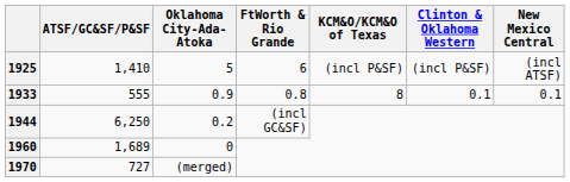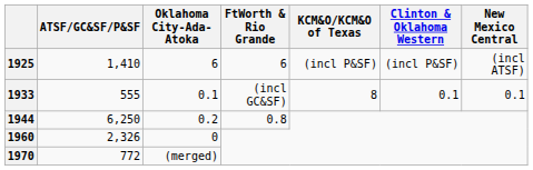 <table class="wikitable">
 <tr>
 <th></th>
 <th>ATSF/GC&SF/P&SF</th>
 <th>Oklahoma City-Ada-Atoka</th>
 <th>FtWorth & Rio Grande</th>
 <th>KCM&O/KCM&O of Texas</th>
 <th><a href='#'>Clinton & Oklahoma Western</a></th>
 <th>New Mexico Central</th>
 </tr>
 <tr align="right">
 <th scope="row">1925</th>
 <td>1,410</td>
-<td>5</td>
+<td>6</td>
 <td>6</td>
 <td>(incl P&SF)</td>
 <td>(incl P&SF)</td>
 <td>(incl ATSF)</td>
 </tr>
 <tr align="right">
 <th scope="row">1933</th>
 <td>555</td>
-<td>0.9</td>
-<td>0.8</td>
+<td>0.1</td>
+<td>(incl GC&SF)</td>
 <td>8</td>
 <td>0.1</td>
 <td>0.1</td>
 </tr>
 <tr align="right">
 <th scope="row">1944</th>
 <td>6,250</td>
 <td>0.2</td>
-<td>(incl GC&SF)</td>
+<td>0.8</td>
 </tr>
 <tr align="right">
 <th scope="row">1960</th>
-<td>1,689</td>
+<td>2,326</td>
 <td>0</td>
 </tr>
 <tr align="right">
 <th scope="row">1970</th>
-<td>727</td>
+<td>772</td>
 <td>(merged)</td>
 </tr>
 </table>
